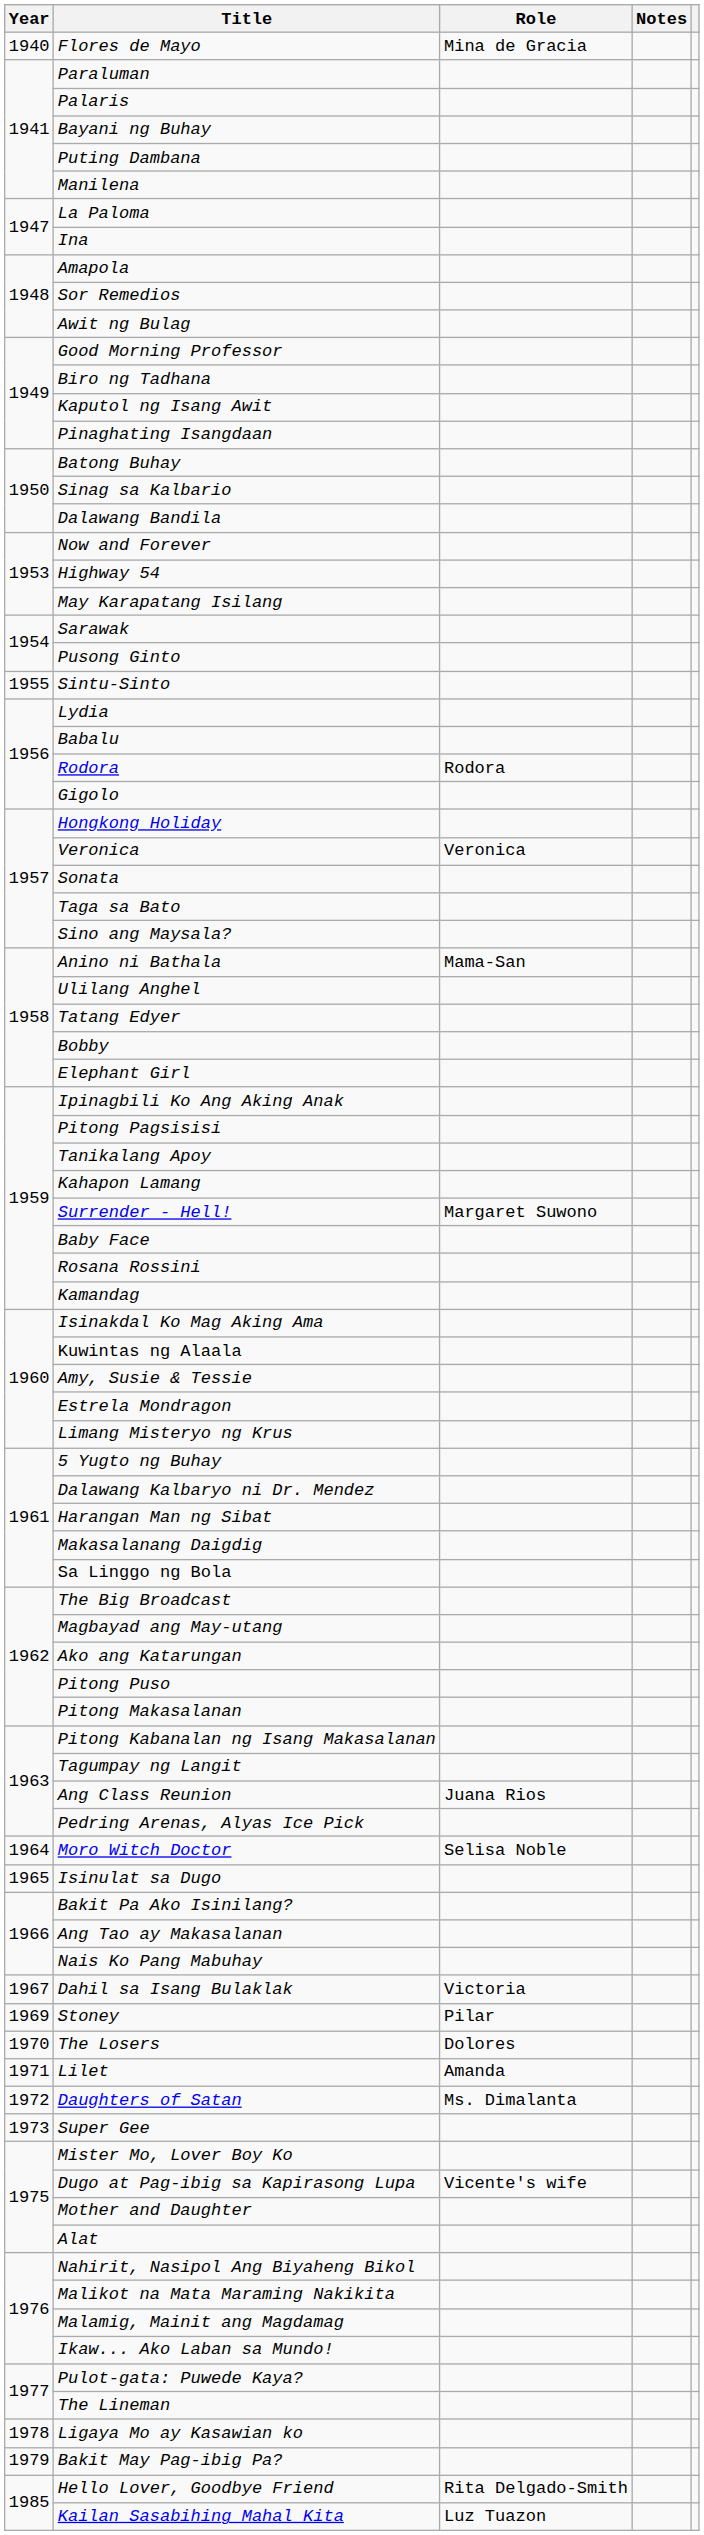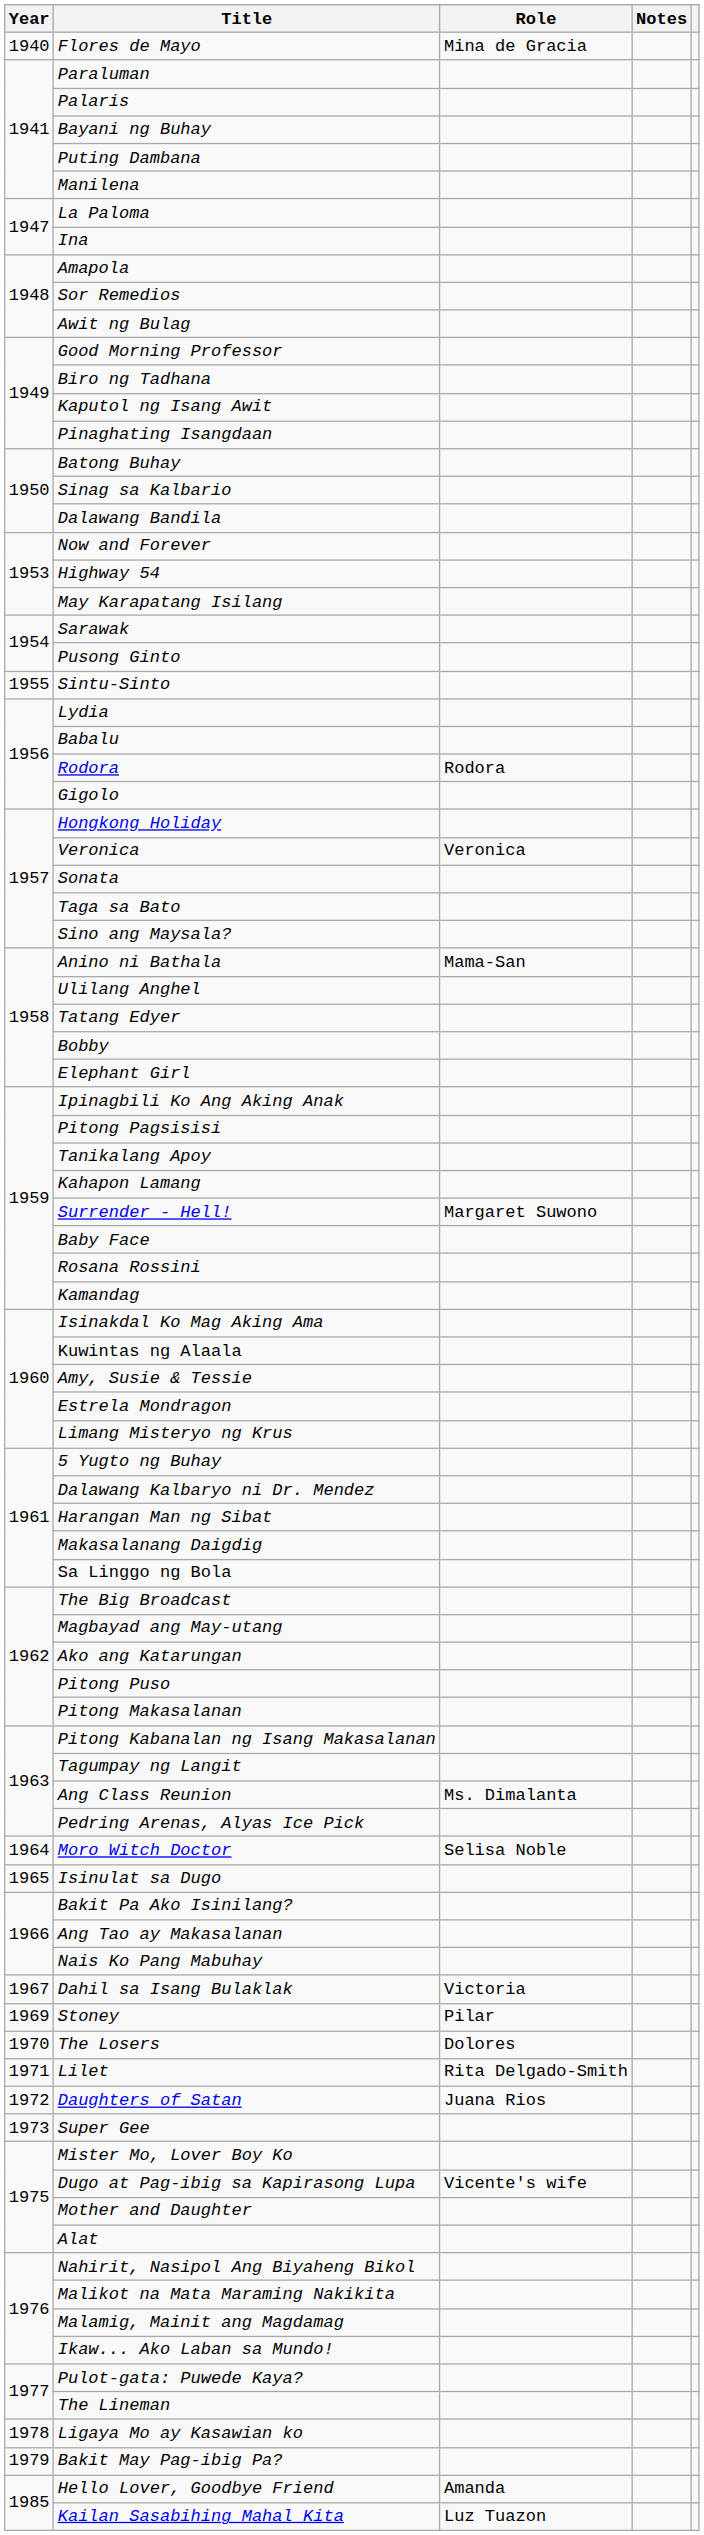 <table class="wikitable sortable plainrowheaders">
 <tr style="background:#ccc; text-align:center;">
 <th scope="col">Year</th>
 <th scope="col">Title</th>
 <th scope="col">Role</th>
 <th scope="col" class="unsortable">Notes</th>
 <th scope="col" class="unsortable"></th>
 </tr>
 <tr>
 <td>1940</td>
 <td><em>Flores de Mayo</em></td>
 <td>Mina de Gracia</td>
 <td></td>
 <td></td>
 </tr>
 <tr>
 <td rowspan="5">1941</td>
 <td><em>Paraluman</em></td>
 <td></td>
 <td></td>
 <td></td>
 </tr>
 <tr>
 <td><em>Palaris</em></td>
 <td></td>
 <td></td>
 <td></td>
 </tr>
 <tr>
 <td><em>Bayani ng Buhay</em></td>
 <td></td>
 <td></td>
 <td></td>
 </tr>
 <tr>
 <td><em>Puting Dambana</em></td>
 <td></td>
 <td></td>
 <td></td>
 </tr>
 <tr>
 <td><em>Manilena</em></td>
 <td></td>
 <td></td>
 <td></td>
 </tr>
 <tr>
 <td rowspan="2">1947</td>
 <td><em>La Paloma</em></td>
 <td></td>
 <td></td>
 <td></td>
 </tr>
 <tr>
 <td><em>Ina</em></td>
 <td></td>
 <td></td>
 <td></td>
 </tr>
 <tr>
 <td rowspan="3">1948</td>
 <td><em>Amapola</em></td>
 <td></td>
 <td></td>
 <td></td>
 </tr>
 <tr>
 <td><em>Sor Remedios</em></td>
 <td></td>
 <td></td>
 <td></td>
 </tr>
 <tr>
 <td><em>Awit ng Bulag</em></td>
 <td></td>
 <td></td>
 <td></td>
 </tr>
 <tr>
 <td rowspan="4">1949</td>
 <td><em>Good Morning Professor</em></td>
 <td></td>
 <td></td>
 <td></td>
 </tr>
 <tr>
 <td><em>Biro ng Tadhana</em></td>
 <td></td>
 <td></td>
 <td></td>
 </tr>
 <tr>
 <td><em>Kaputol ng Isang Awit</em></td>
 <td></td>
 <td></td>
 <td></td>
 </tr>
 <tr>
 <td><em>Pinaghating Isangdaan</em></td>
 <td></td>
 <td></td>
 <td></td>
 </tr>
 <tr>
 <td rowspan="3">1950</td>
 <td><em>Batong Buhay</em></td>
 <td></td>
 <td></td>
 <td></td>
 </tr>
 <tr>
 <td><em>Sinag sa Kalbario</em></td>
 <td></td>
 <td></td>
 <td></td>
 </tr>
 <tr>
 <td><em>Dalawang Bandila</em></td>
 <td></td>
 <td></td>
 <td></td>
 </tr>
 <tr>
 <td rowspan="3">1953</td>
 <td><em>Now and Forever</em></td>
 <td></td>
 <td></td>
 <td></td>
 </tr>
 <tr>
 <td><em>Highway 54</em></td>
 <td></td>
 <td></td>
 <td></td>
 </tr>
 <tr>
 <td><em>May Karapatang Isilang</em></td>
 <td></td>
 <td></td>
 <td></td>
 </tr>
 <tr>
 <td rowspan="2">1954</td>
 <td><em>Sarawak</em></td>
 <td></td>
 <td></td>
 <td></td>
 </tr>
 <tr>
 <td><em>Pusong Ginto</em></td>
 <td></td>
 <td></td>
 <td></td>
 </tr>
 <tr>
 <td>1955</td>
 <td><em>Sintu-Sinto</em></td>
 <td></td>
 <td></td>
 <td></td>
 </tr>
 <tr>
 <td rowspan="4">1956</td>
 <td><em>Lydia</em></td>
 <td></td>
 <td></td>
 <td></td>
 </tr>
 <tr>
 <td><em>Babalu</em></td>
 <td></td>
 <td></td>
 <td></td>
 </tr>
 <tr>
 <td><em><a href='#'>Rodora</a></em></td>
 <td>Rodora</td>
 <td></td>
 <td></td>
 </tr>
 <tr>
 <td><em>Gigolo</em></td>
 <td></td>
 <td></td>
 <td></td>
 </tr>
 <tr>
 <td rowspan="5">1957</td>
 <td><em><a href='#'>Hongkong Holiday</a></em></td>
 <td></td>
 <td></td>
 <td></td>
 </tr>
 <tr>
 <td><em>Veronica</em></td>
 <td>Veronica</td>
 <td></td>
 <td></td>
 </tr>
 <tr>
 <td><em>Sonata</em></td>
 <td></td>
 <td></td>
 <td></td>
 </tr>
 <tr>
 <td><em>Taga sa Bato</em></td>
 <td></td>
 <td></td>
 <td></td>
 </tr>
 <tr>
 <td><em>Sino ang Maysala?</em></td>
 <td></td>
 <td></td>
 <td></td>
 </tr>
 <tr>
 <td rowspan="5">1958</td>
 <td><em>Anino ni Bathala</em></td>
 <td>Mama-San</td>
 <td></td>
 <td></td>
 </tr>
 <tr>
 <td><em>Ulilang Anghel</em></td>
 <td></td>
 <td></td>
 <td></td>
 </tr>
 <tr>
 <td><em>Tatang Edyer</em></td>
 <td></td>
 <td></td>
 <td></td>
 </tr>
 <tr>
 <td><em>Bobby</em></td>
 <td></td>
 <td></td>
 <td></td>
 </tr>
 <tr>
 <td><em>Elephant Girl</em></td>
 <td></td>
 <td></td>
 <td></td>
 </tr>
 <tr>
 <td rowspan="8">1959</td>
 <td><em>Ipinagbili Ko Ang Aking Anak</em></td>
 <td></td>
 <td></td>
 <td></td>
 </tr>
 <tr>
 <td><em>Pitong Pagsisisi</em></td>
 <td></td>
 <td></td>
 <td></td>
 </tr>
 <tr>
 <td><em>Tanikalang Apoy</em></td>
 <td></td>
 <td></td>
 <td></td>
 </tr>
 <tr>
 <td><em>Kahapon Lamang</em></td>
 <td></td>
 <td></td>
 <td></td>
 </tr>
 <tr>
 <td><em><a href='#'>Surrender - Hell!</a></em></td>
 <td>Margaret Suwono</td>
 <td></td>
 <td></td>
 </tr>
 <tr>
 <td><em>Baby Face</em></td>
 <td></td>
 <td></td>
 <td></td>
 </tr>
 <tr>
 <td><em>Rosana Rossini</em></td>
 <td></td>
 <td></td>
 <td></td>
 </tr>
 <tr>
 <td><em>Kamandag</em></td>
 <td></td>
 <td></td>
 <td></td>
 </tr>
 <tr>
 <td rowspan="5">1960</td>
 <td><em>Isinakdal Ko Mag Aking Ama</em></td>
 <td></td>
 <td></td>
 <td></td>
 </tr>
 <tr>
 <td>Kuwintas ng Alaala</td>
 <td></td>
 <td></td>
 <td></td>
 </tr>
 <tr>
 <td><em>Amy, Susie & Tessie</em></td>
 <td></td>
 <td></td>
 <td></td>
 </tr>
 <tr>
 <td><em>Estrela Mondragon</em></td>
 <td></td>
 <td></td>
 <td></td>
 </tr>
 <tr>
 <td><em>Limang Misteryo ng Krus</em></td>
 <td></td>
 <td></td>
 <td></td>
 </tr>
 <tr>
 <td rowspan="5">1961</td>
 <td><em>5 Yugto ng Buhay</em></td>
 <td></td>
 <td></td>
 <td></td>
 </tr>
 <tr>
 <td><em>Dalawang Kalbaryo ni Dr. Mendez</em></td>
 <td></td>
 <td></td>
 <td></td>
 </tr>
 <tr>
 <td><em>Harangan Man ng Sibat</em></td>
 <td></td>
 <td></td>
 <td></td>
 </tr>
 <tr>
 <td><em>Makasalanang Daigdig</em></td>
 <td></td>
 <td></td>
 <td></td>
 </tr>
 <tr>
 <td>Sa Linggo ng Bola</td>
 <td></td>
 <td></td>
 <td></td>
 </tr>
 <tr>
 <td rowspan="5">1962</td>
 <td><em>The Big Broadcast</em></td>
 <td></td>
 <td></td>
 <td></td>
 </tr>
 <tr>
 <td><em>Magbayad ang May-utang</em></td>
 <td></td>
 <td></td>
 <td></td>
 </tr>
 <tr>
 <td><em>Ako ang Katarungan</em></td>
 <td></td>
 <td></td>
 <td></td>
 </tr>
 <tr>
 <td><em>Pitong Puso</em></td>
 <td></td>
 <td></td>
 <td></td>
 </tr>
 <tr>
 <td><em>Pitong Makasalanan</em></td>
 <td></td>
 <td></td>
 <td></td>
 </tr>
 <tr>
 <td rowspan="4">1963</td>
 <td><em>Pitong Kabanalan ng Isang Makasalanan</em></td>
 <td></td>
 <td></td>
 <td></td>
 </tr>
 <tr>
 <td><em>Tagumpay ng Langit</em></td>
 <td></td>
 <td></td>
 <td></td>
 </tr>
 <tr>
 <td><em>Ang Class Reunion</em></td>
-<td>Juana Rios</td>
+<td>Ms. Dimalanta</td>
 <td></td>
 <td></td>
 </tr>
 <tr>
 <td><em>Pedring Arenas, Alyas Ice Pick</em></td>
 <td></td>
 <td></td>
 <td></td>
 </tr>
 <tr>
 <td>1964</td>
 <td><em><a href='#'>Moro Witch Doctor</a></em></td>
 <td>Selisa Noble</td>
 <td></td>
 <td></td>
 </tr>
 <tr>
 <td>1965</td>
 <td><em>Isinulat sa Dugo</em></td>
 <td></td>
 <td></td>
 <td></td>
 </tr>
 <tr>
 <td rowspan="3">1966</td>
 <td><em>Bakit Pa Ako Isinilang?</em></td>
 <td></td>
 <td></td>
 <td></td>
 </tr>
 <tr>
 <td><em>Ang Tao ay Makasalanan</em></td>
 <td></td>
 <td></td>
 <td></td>
 </tr>
 <tr>
 <td><em>Nais Ko Pang Mabuhay</em></td>
 <td></td>
 <td></td>
 <td></td>
 </tr>
 <tr>
 <td>1967</td>
 <td><em>Dahil sa Isang Bulaklak</em></td>
 <td>Victoria</td>
 <td></td>
 <td></td>
 </tr>
 <tr>
 <td>1969</td>
 <td><em>Stoney</em></td>
 <td>Pilar</td>
 <td></td>
 <td></td>
 </tr>
 <tr>
 <td>1970</td>
 <td><em>The Losers</em></td>
 <td>Dolores</td>
 <td></td>
 <td></td>
 </tr>
 <tr>
 <td>1971</td>
 <td><em>Lilet</em></td>
-<td>Amanda</td>
+<td>Rita Delgado-Smith</td>
 <td></td>
 <td></td>
 </tr>
 <tr>
 <td>1972</td>
 <td><em><a href='#'>Daughters of Satan</a></em></td>
-<td>Ms. Dimalanta</td>
+<td>Juana Rios</td>
 <td></td>
 <td></td>
 </tr>
 <tr>
 <td>1973</td>
 <td><em>Super Gee</em></td>
 <td></td>
 <td></td>
 <td></td>
 </tr>
 <tr>
 <td rowspan="4">1975</td>
 <td><em>Mister Mo, Lover Boy Ko</em></td>
 <td></td>
 <td></td>
 <td></td>
 </tr>
 <tr>
 <td><em>Dugo at Pag-ibig sa Kapirasong Lupa</em></td>
 <td>Vicente's wife</td>
 <td></td>
 <td></td>
 </tr>
 <tr>
 <td><em>Mother and Daughter</em></td>
 <td></td>
 <td></td>
 <td></td>
 </tr>
 <tr>
 <td><em>Alat</em></td>
 <td></td>
 <td></td>
 <td></td>
 </tr>
 <tr>
 <td rowspan="4">1976</td>
 <td><em>Nahirit, Nasipol Ang Biyaheng Bikol</em></td>
 <td></td>
 <td></td>
 <td></td>
 </tr>
 <tr>
 <td><em>Malikot na Mata Maraming Nakikita</em></td>
 <td></td>
 <td></td>
 <td></td>
 </tr>
 <tr>
 <td><em>Malamig, Mainit ang Magdamag</em></td>
 <td></td>
 <td></td>
 <td></td>
 </tr>
 <tr>
 <td><em>Ikaw... Ako Laban sa Mundo!</em></td>
 <td></td>
 <td></td>
 <td></td>
 </tr>
 <tr>
 <td rowspan="2">1977</td>
 <td><em>Pulot-gata: Puwede Kaya?</em></td>
 <td></td>
 <td></td>
 <td></td>
 </tr>
 <tr>
 <td><em>The Lineman</em></td>
 <td></td>
 <td></td>
 <td></td>
 </tr>
 <tr>
 <td>1978</td>
 <td><em>Ligaya Mo ay Kasawian ko</em></td>
 <td></td>
 <td></td>
 <td></td>
 </tr>
 <tr>
 <td>1979</td>
 <td><em>Bakit May Pag-ibig Pa?</em></td>
 <td></td>
 <td></td>
 <td></td>
 </tr>
 <tr>
 <td rowspan="2">1985</td>
 <td><em>Hello Lover, Goodbye Friend</em></td>
-<td>Rita Delgado-Smith</td>
+<td>Amanda</td>
 <td></td>
 <td></td>
 </tr>
 <tr>
 <td><em><a href='#'>Kailan Sasabihing Mahal Kita</a></em></td>
 <td>Luz Tuazon</td>
 <td></td>
 <td></td>
 </tr>
 </table>
